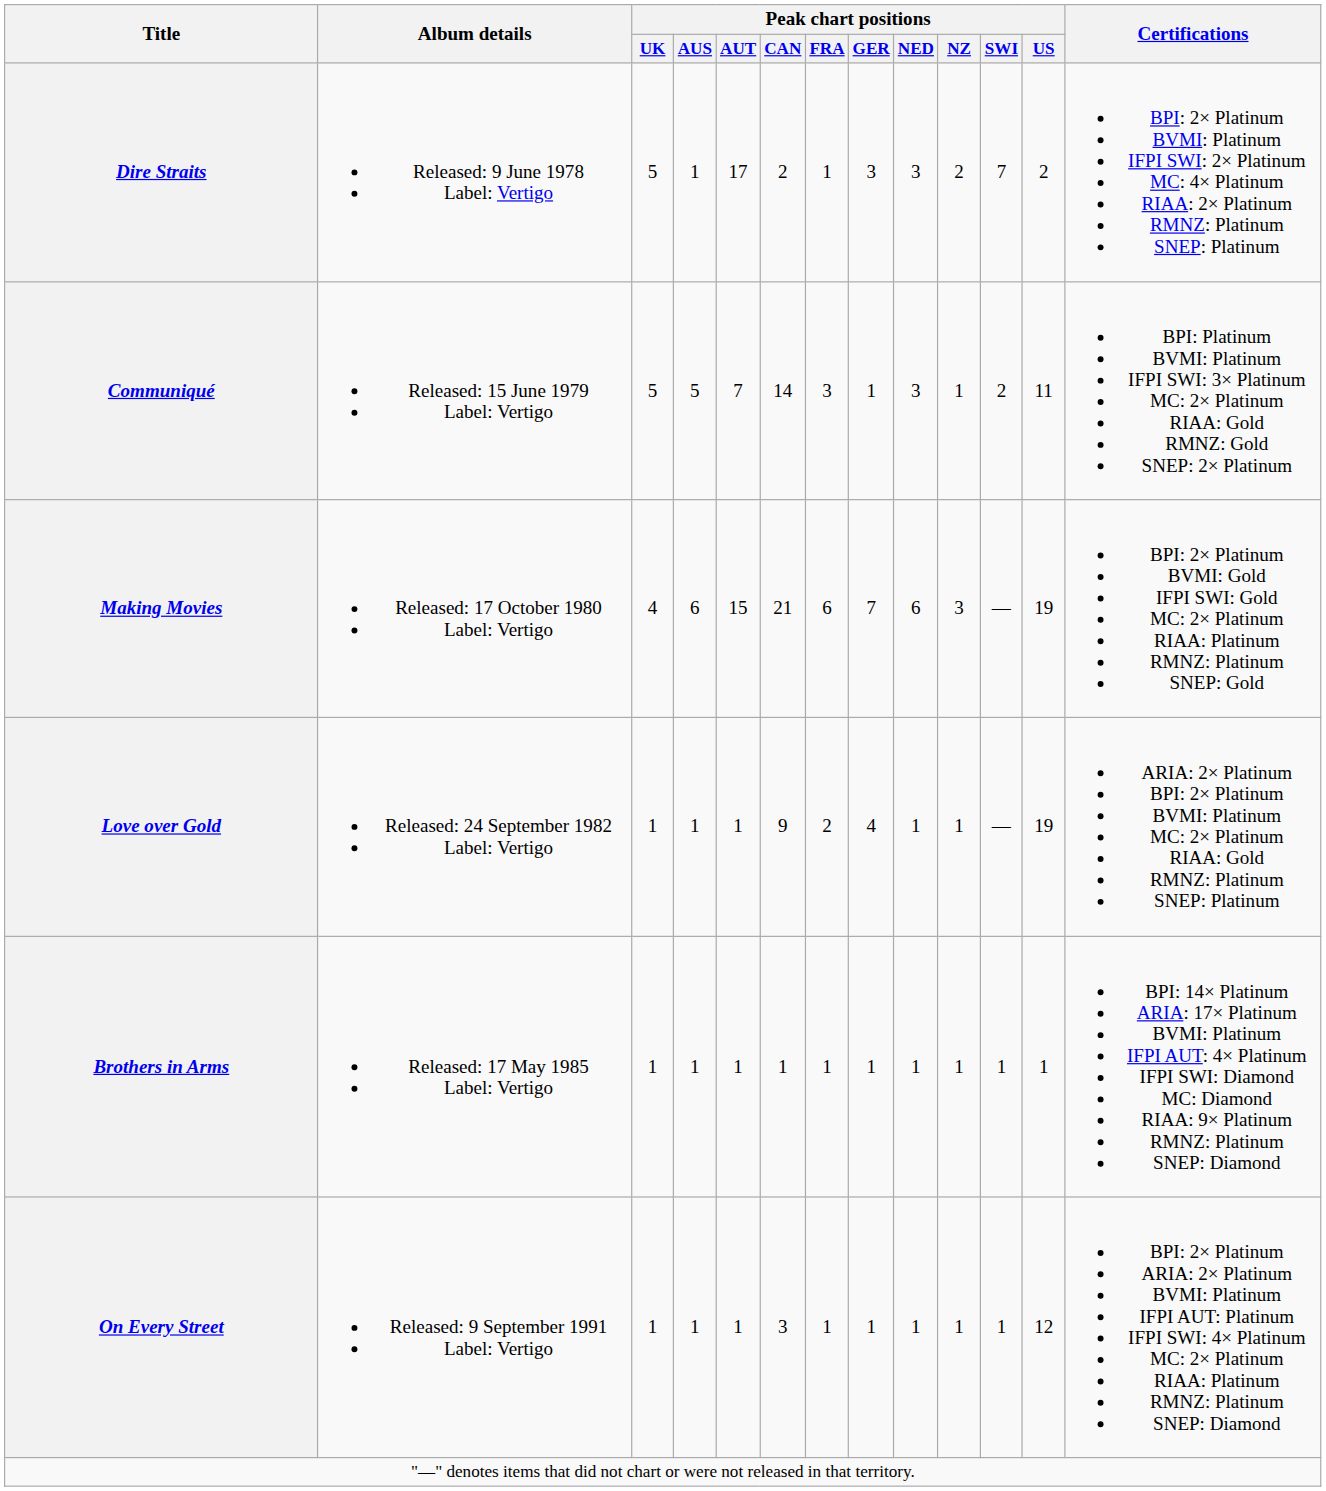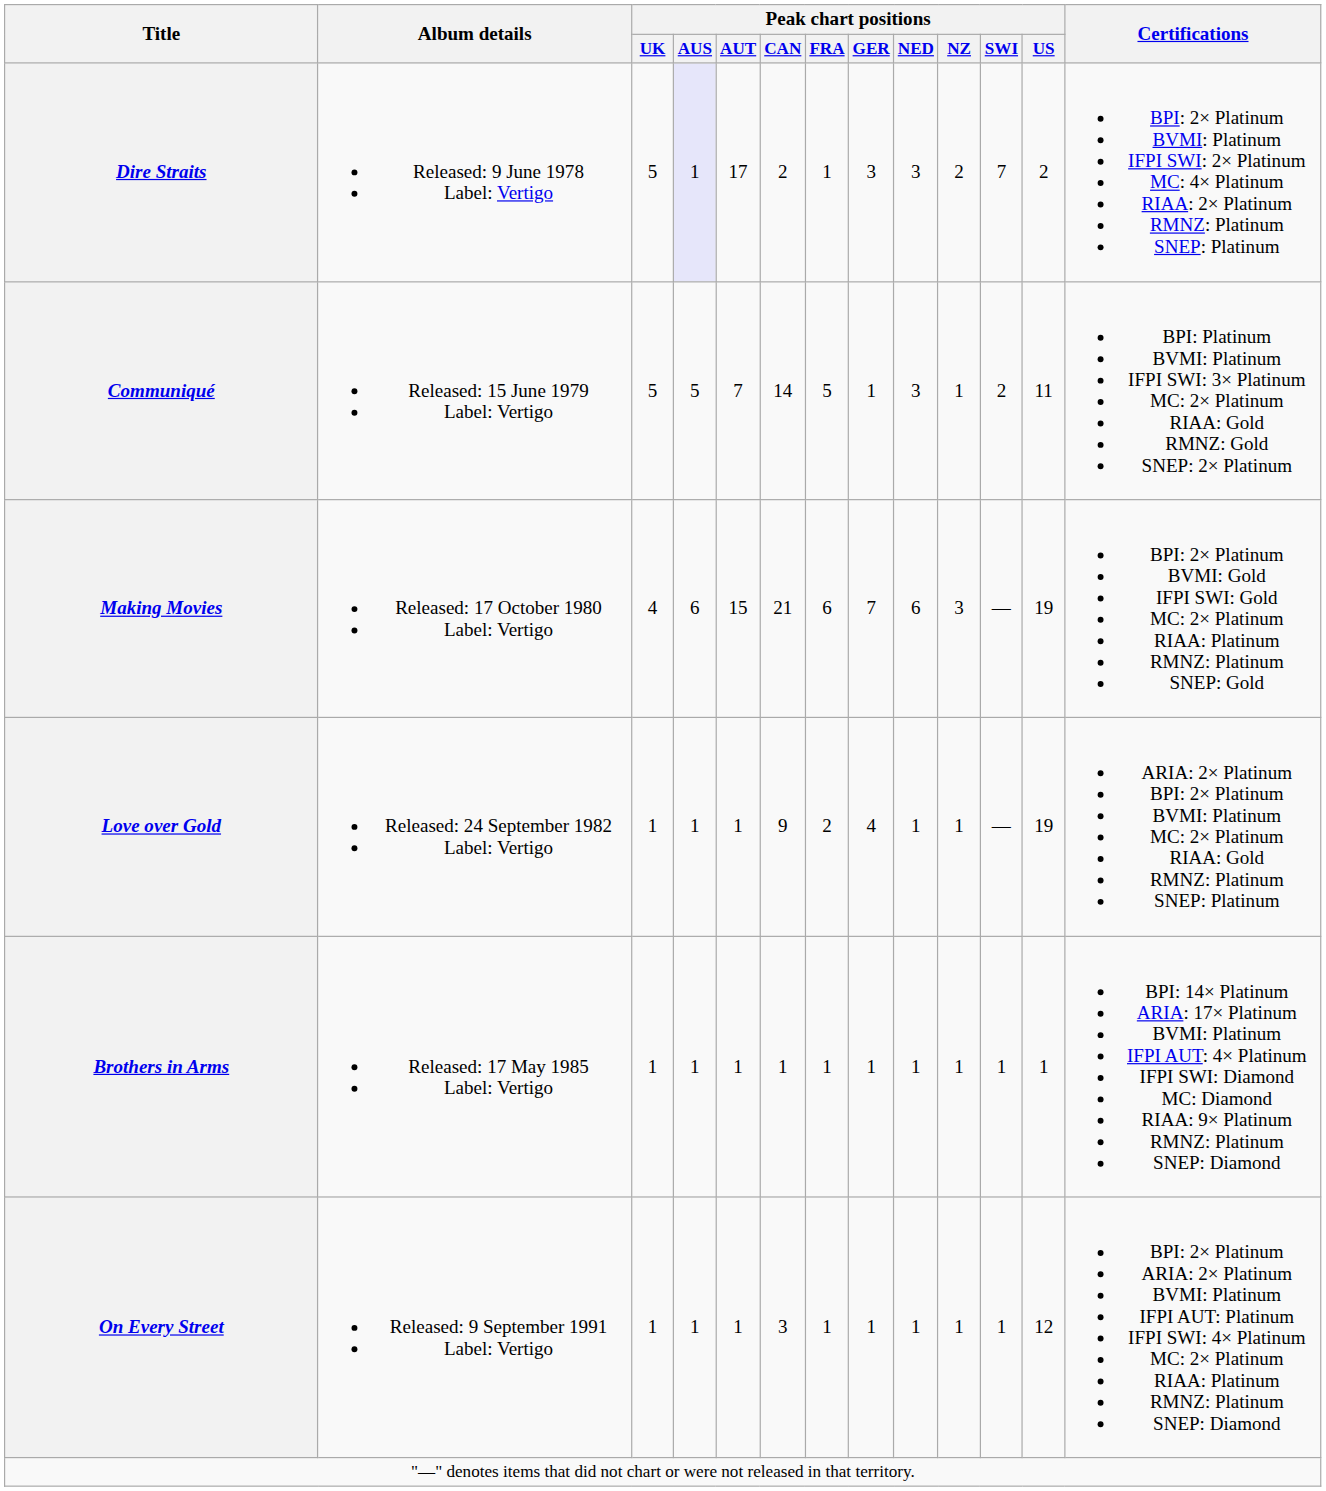 <table class="wikitable plainrowheaders" style="text-align:center;">
 <tr>
 <th scope="col" rowspan="2" style="width:16em;">Title</th>
 <th scope="col" rowspan="2" style="width:16em;">Album details</th>
 <th scope="col" colspan="10">Peak chart positions</th>
 <th rowspan="2" style="width:13em;"><a href='#'>Certifications</a></th>
 </tr>
 <tr>
 <th style="width:2em;font-size:90%;"><a href='#'>UK</a><br></th>
 <th style="width:2em;font-size:90%;"><a href='#'>AUS</a><br></th>
 <th style="width:2em;font-size:90%;"><a href='#'>AUT</a><br></th>
 <th style="width:2em;font-size:90%;"><a href='#'>CAN</a><br></th>
 <th style="width:2em;font-size:90%;"><a href='#'>FRA</a><br></th>
 <th style="width:2em;font-size:90%;"><a href='#'>GER</a><br></th>
 <th style="width:2em;font-size:90%;"><a href='#'>NED</a><br></th>
 <th style="width:2em;font-size:90%;"><a href='#'>NZ</a><br></th>
 <th style="width:2em;font-size:90%;"><a href='#'>SWI</a><br></th>
 <th style="width:2em;font-size:90%;"><a href='#'>US</a><br></th>
 </tr>
 <tr>
 <th scope="row"><em><a href='#'>Dire Straits</a></em></th>
 <td><br><ul><li>Released: 9 June 1978</li><li>Label: <a href='#'>Vertigo</a></li></ul></td>
 <td>5</td>
-<td>1</td>
+<td style="background: lavender;">1</td>
 <td>17</td>
 <td>2</td>
 <td>1</td>
 <td>3</td>
 <td>3</td>
 <td>2</td>
 <td>7</td>
 <td>2</td>
 <td><br><ul><li><a href='#'>BPI</a>: 2× Platinum</li><li><a href='#'>BVMI</a>: Platinum</li><li><a href='#'>IFPI SWI</a>: 2× Platinum</li><li><a href='#'>MC</a>: 4× Platinum</li><li><a href='#'>RIAA</a>: 2× Platinum</li><li><a href='#'>RMNZ</a>: Platinum</li><li><a href='#'>SNEP</a>: Platinum</li></ul></td>
 </tr>
 <tr>
 <th scope="row"><em><a href='#'>Communiqué</a></em></th>
 <td><br><ul><li>Released: 15 June 1979</li><li>Label: Vertigo</li></ul></td>
 <td>5</td>
 <td>5</td>
 <td>7</td>
 <td>14</td>
-<td>3</td>
+<td>5</td>
 <td>1</td>
 <td>3</td>
 <td>1</td>
 <td>2</td>
 <td>11</td>
 <td><br><ul><li>BPI: Platinum</li><li>BVMI: Platinum</li><li>IFPI SWI: 3× Platinum</li><li>MC: 2× Platinum</li><li>RIAA: Gold</li><li>RMNZ: Gold</li><li>SNEP: 2× Platinum</li></ul></td>
 </tr>
 <tr>
 <th scope="row"><em><a href='#'>Making Movies</a></em></th>
 <td><br><ul><li>Released: 17 October 1980</li><li>Label: Vertigo</li></ul></td>
 <td>4</td>
 <td>6</td>
 <td>15</td>
 <td>21</td>
 <td>6</td>
 <td>7</td>
 <td>6</td>
 <td>3</td>
 <td>—</td>
 <td>19</td>
 <td><br><ul><li>BPI: 2× Platinum</li><li>BVMI: Gold</li><li>IFPI SWI: Gold</li><li>MC: 2× Platinum</li><li>RIAA: Platinum</li><li>RMNZ: Platinum</li><li>SNEP: Gold</li></ul></td>
 </tr>
 <tr>
 <th scope="row"><em><a href='#'>Love over Gold</a></em></th>
 <td><br><ul><li>Released: 24 September 1982</li><li>Label: Vertigo</li></ul></td>
 <td>1</td>
 <td>1</td>
 <td>1</td>
 <td>9</td>
 <td>2</td>
 <td>4</td>
 <td>1</td>
 <td>1</td>
 <td>—</td>
 <td>19</td>
 <td><br><ul><li>ARIA: 2× Platinum</li><li>BPI: 2× Platinum</li><li>BVMI: Platinum</li><li>MC: 2× Platinum</li><li>RIAA: Gold</li><li>RMNZ: Platinum</li><li>SNEP: Platinum</li></ul></td>
 </tr>
 <tr>
 <th scope="row"><em><a href='#'>Brothers in Arms</a></em></th>
 <td><br><ul><li>Released: 17 May 1985</li><li>Label: Vertigo</li></ul></td>
 <td>1</td>
 <td>1</td>
 <td>1</td>
 <td>1</td>
 <td>1</td>
 <td>1</td>
 <td>1</td>
 <td>1</td>
 <td>1</td>
 <td>1</td>
 <td><br><ul><li>BPI: 14× Platinum</li><li><a href='#'>ARIA</a>: 17× Platinum</li><li>BVMI: Platinum</li><li><a href='#'>IFPI AUT</a>: 4× Platinum</li><li>IFPI SWI: Diamond</li><li>MC: Diamond</li><li>RIAA: 9× Platinum</li><li>RMNZ: Platinum</li><li>SNEP: Diamond</li></ul></td>
 </tr>
 <tr>
 <th scope="row"><em><a href='#'>On Every Street</a></em></th>
 <td><br><ul><li>Released: 9 September 1991</li><li>Label: Vertigo</li></ul></td>
 <td>1</td>
 <td>1</td>
 <td>1</td>
 <td>3</td>
 <td>1</td>
 <td>1</td>
 <td>1</td>
 <td>1</td>
 <td>1</td>
 <td>12</td>
 <td><br><ul><li>BPI: 2× Platinum</li><li>ARIA: 2× Platinum</li><li>BVMI: Platinum</li><li>IFPI AUT: Platinum</li><li>IFPI SWI: 4× Platinum</li><li>MC: 2× Platinum</li><li>RIAA: Platinum</li><li>RMNZ: Platinum</li><li>SNEP: Diamond</li></ul></td>
 </tr>
 <tr>
 <td align="center" colspan="15" style="font-size:90%">"—" denotes items that did not chart or were not released in that territory.</td>
 </tr>
 </table>
